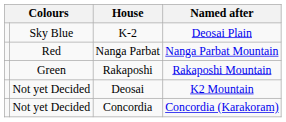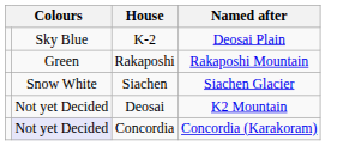 <table class="wikitable sortable" style="text-align:center">
 <tr>
 <th class="unsortable" colspan=2>Colours</th>
 <th>House</th>
 <th>Named after</th>
 </tr>
 <tr>
 <td></td>
 <td>Sky Blue</td>
 <td>K-2</td>
 <td><a href='#'>Deosai Plain</a></td>
 </tr>
 <tr>
 <td></td>
-<td>Red</td>
-<td>Nanga Parbat</td>
-<td><a href='#'>Nanga Parbat Mountain</a></td>
+<td>Green</td>
+<td>Rakaposhi</td>
+<td><a href='#'>Rakaposhi Mountain</a></td>
 </tr>
 <tr>
 <td></td>
-<td>Green</td>
-<td>Rakaposhi</td>
-<td><a href='#'>Rakaposhi Mountain</a></td>
+<td>Snow White</td>
+<td>Siachen</td>
+<td><a href='#'>Siachen Glacier</a></td>
 </tr>
 <tr>
 <td></td>
 <td>Not yet Decided</td>
 <td>Deosai</td>
 <td><a href='#'>K2 Mountain</a></td>
 </tr>
 <tr>
 <td></td>
-<td>Not yet Decided</td>
+<td style="background: lavender;">Not yet Decided</td>
 <td>Concordia</td>
 <td><a href='#'>Concordia (Karakoram)</a></td>
 </tr>
 </table>
